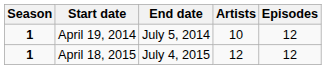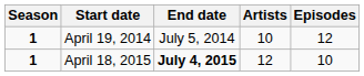 <table class="wikitable" style="text-align:center;">
 <tr>
 <th>Season</th>
 <th>Start date</th>
 <th>End date</th>
 <th>Artists</th>
 <th>Episodes</th>
 </tr>
 <tr>
 <td><strong>1</strong></td>
 <td>April 19, 2014</td>
 <td>July 5, 2014</td>
 <td>10</td>
 <td>12</td>
 </tr>
 <tr>
 <td><strong>1</strong></td>
 <td>April 18, 2015</td>
-<td>July 4, 2015</td>
+<td><strong>July 4, 2015</strong></td>
 <td>12</td>
-<td>12</td>
+<td>10</td>
 </tr>
 </table>
